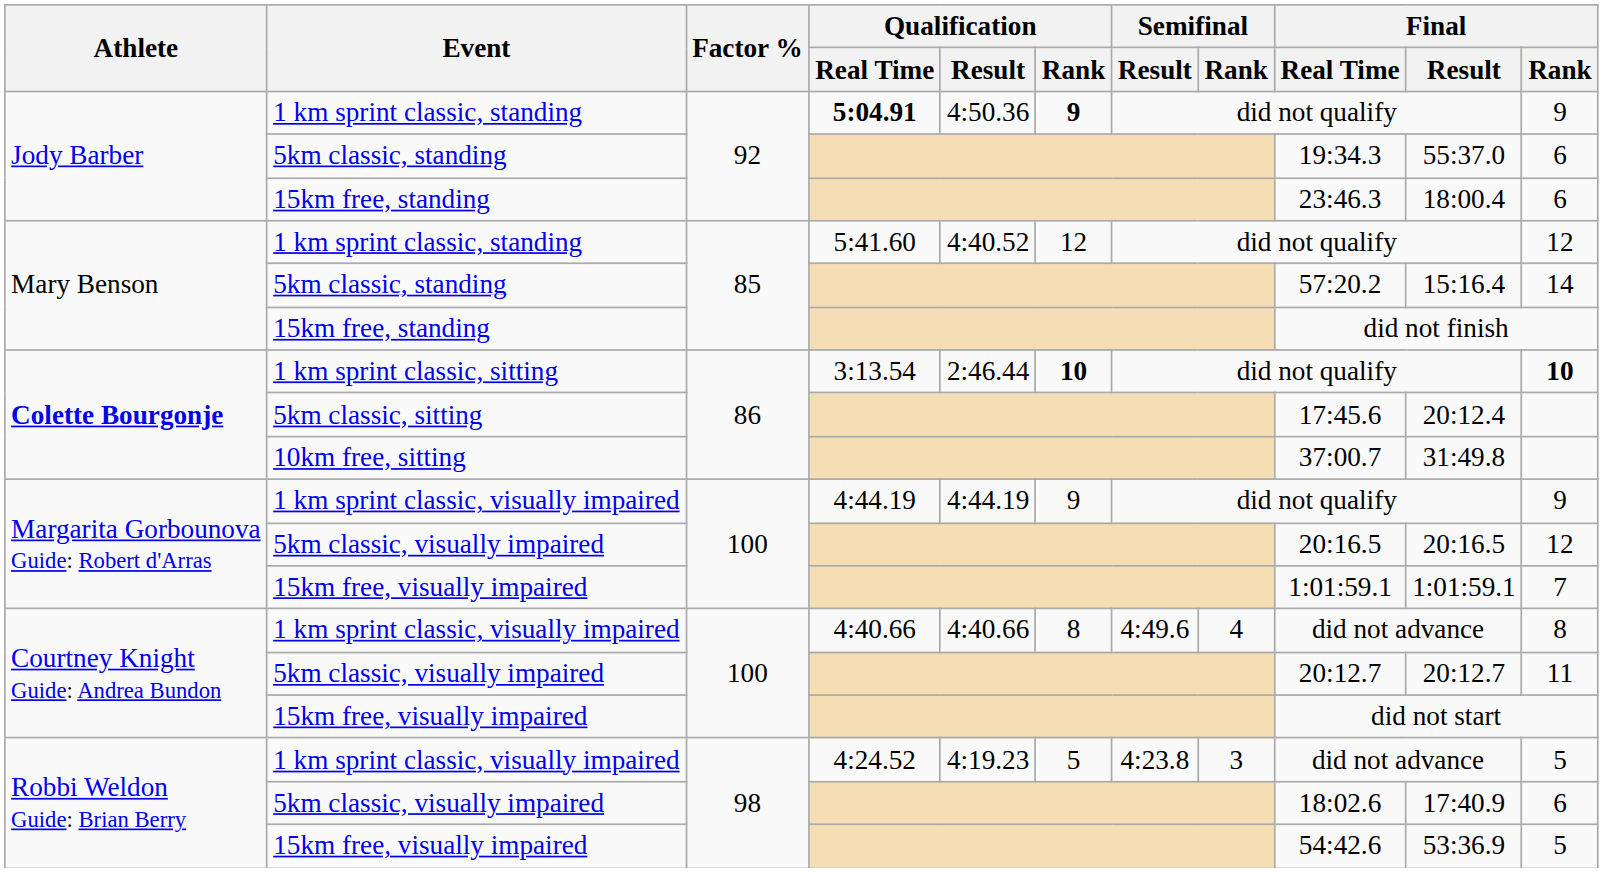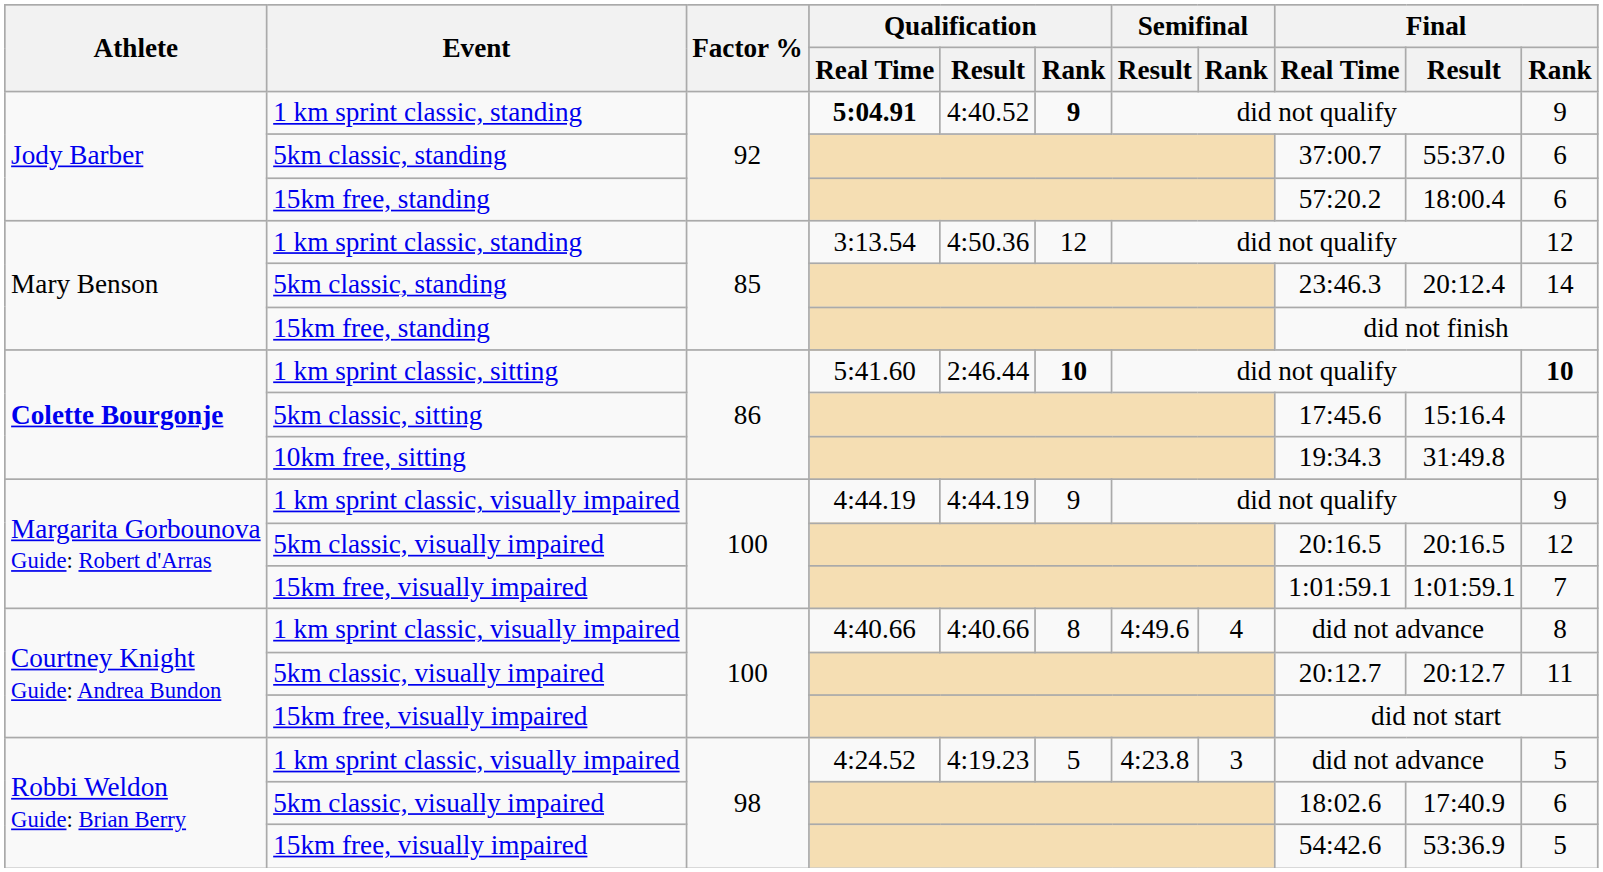 <table class="wikitable" style="font-size:100%">
 <tr>
 <th rowspan="2">Athlete</th>
 <th rowspan="2">Event</th>
 <th rowspan="2">Factor %</th>
 <th colspan="3">Qualification</th>
 <th colspan="2">Semifinal</th>
 <th colspan="3">Final</th>
 </tr>
 <tr>
 <th>Real Time</th>
 <th>Result</th>
 <th>Rank</th>
 <th>Result</th>
 <th>Rank</th>
 <th>Real Time</th>
 <th>Result</th>
 <th>Rank</th>
 </tr>
 <tr>
 <td rowspan=3><a href='#'>Jody Barber</a></td>
 <td><a href='#'>1 km sprint classic, standing</a></td>
 <td rowspan="3" align="center">92</td>
 <td align="center"><strong>5:04.91</strong></td>
-<td align="center">4:50.36</td>
+<td align="center">4:40.52</td>
 <td align="center"><strong>9</strong></td>
 <td colspan="4" align="center">did not qualify</td>
 <td align="center">9</td>
 </tr>
 <tr>
 <td><a href='#'>5km classic, standing</a></td>
 <td colspan="5" bgcolor="wheat"></td>
-<td align="center">19:34.3</td>
+<td align="center">37:00.7</td>
 <td align="center">55:37.0</td>
 <td align="center">6</td>
 </tr>
 <tr>
 <td><a href='#'>15km free, standing</a></td>
 <td colspan="5" bgcolor="wheat"></td>
-<td align="center">23:46.3</td>
+<td align="center">57:20.2</td>
 <td align="center">18:00.4</td>
 <td align="center">6</td>
 </tr>
 <tr>
 <td rowspan=3>Mary Benson</td>
 <td><a href='#'>1 km sprint classic, standing</a></td>
 <td rowspan="3" align="center">85</td>
-<td align="center">5:41.60</td>
-<td align="center">4:40.52</td>
+<td align="center">3:13.54</td>
+<td align="center">4:50.36</td>
 <td align="center">12</td>
 <td colspan="4" align="center">did not qualify</td>
 <td align="center">12</td>
 </tr>
 <tr>
 <td><a href='#'>5km classic, standing</a></td>
 <td colspan="5" bgcolor="wheat"></td>
-<td align="center">57:20.2</td>
-<td align="center">15:16.4</td>
+<td align="center">23:46.3</td>
+<td align="center">20:12.4</td>
 <td align="center">14</td>
 </tr>
 <tr>
 <td><a href='#'>15km free, standing</a></td>
 <td colspan="5" bgcolor="wheat"></td>
 <td colspan="3" align="center">did not finish</td>
 </tr>
 <tr>
 <td rowspan=3><strong><a href='#'>Colette Bourgonje</a></strong></td>
 <td><a href='#'>1 km sprint classic, sitting</a></td>
 <td rowspan="3" align="center">86</td>
-<td align="center">3:13.54</td>
+<td align="center">5:41.60</td>
 <td align="center">2:46.44</td>
 <td align="center"><strong>10</strong></td>
 <td colspan="4" align="center">did not qualify</td>
 <td align="center"><strong>10</strong></td>
 </tr>
 <tr>
 <td><a href='#'>5km classic, sitting</a></td>
 <td colspan="5" bgcolor="wheat"></td>
 <td align="center">17:45.6</td>
-<td align="center">20:12.4</td>
+<td align="center">15:16.4</td>
 <td align="center"></td>
 </tr>
 <tr>
 <td><a href='#'>10km free, sitting</a></td>
 <td colspan="5" bgcolor="wheat"></td>
-<td align="center">37:00.7</td>
+<td align="center">19:34.3</td>
 <td align="center">31:49.8</td>
 <td align="center"></td>
 </tr>
 <tr>
 <td rowspan=3><a href='#'>Margarita Gorbounova</a><br><small><a href='#'>Guide</a>: <a href='#'>Robert d'Arras</a></small></td>
 <td><a href='#'>1 km sprint classic, visually impaired</a></td>
 <td rowspan="3" align="center">100</td>
 <td align="center">4:44.19</td>
 <td align="center">4:44.19</td>
 <td align="center">9</td>
 <td colspan="4" align="center">did not qualify</td>
 <td align="center">9</td>
 </tr>
 <tr>
 <td><a href='#'>5km classic, visually impaired</a></td>
 <td colspan="5" bgcolor="wheat"></td>
 <td align="center">20:16.5</td>
 <td align="center">20:16.5</td>
 <td align="center">12</td>
 </tr>
 <tr>
 <td><a href='#'>15km free, visually impaired</a></td>
 <td colspan="5" bgcolor="wheat"></td>
 <td align="center">1:01:59.1</td>
 <td align="center">1:01:59.1</td>
 <td align="center">7</td>
 </tr>
 <tr>
 <td rowspan=3><a href='#'>Courtney Knight</a><br><small><a href='#'>Guide</a>: <a href='#'>Andrea Bundon</a></small></td>
 <td><a href='#'>1 km sprint classic, visually impaired</a></td>
 <td rowspan="3" align="center">100</td>
 <td align="center">4:40.66</td>
 <td align="center">4:40.66</td>
 <td align="center">8</td>
 <td align="center">4:49.6</td>
 <td align="center">4</td>
 <td colspan="2" align="center">did not advance</td>
 <td align="center">8</td>
 </tr>
 <tr>
 <td><a href='#'>5km classic, visually impaired</a></td>
 <td colspan="5" bgcolor="wheat"></td>
 <td align="center">20:12.7</td>
 <td align="center">20:12.7</td>
 <td align="center">11</td>
 </tr>
 <tr>
 <td><a href='#'>15km free, visually impaired</a></td>
 <td colspan="5" bgcolor="wheat"></td>
 <td colspan="3" align="center">did not start</td>
 </tr>
 <tr>
 <td rowspan=3><a href='#'>Robbi Weldon</a><br><small><a href='#'>Guide</a>: <a href='#'>Brian Berry</a></small></td>
 <td><a href='#'>1 km sprint classic, visually impaired</a></td>
 <td rowspan="3" align="center">98</td>
 <td align="center">4:24.52</td>
 <td align="center">4:19.23</td>
 <td align="center">5</td>
 <td align="center">4:23.8</td>
 <td align="center">3</td>
 <td colspan="2" align="center">did not advance</td>
 <td align="center">5</td>
 </tr>
 <tr>
 <td><a href='#'>5km classic, visually impaired</a></td>
 <td colspan="5" bgcolor="wheat"></td>
 <td align="center">18:02.6</td>
 <td align="center">17:40.9</td>
 <td align="center">6</td>
 </tr>
 <tr>
 <td><a href='#'>15km free, visually impaired</a></td>
 <td colspan="5" bgcolor="wheat"></td>
 <td align="center">54:42.6</td>
 <td align="center">53:36.9</td>
 <td align="center">5</td>
 </tr>
 </table>
